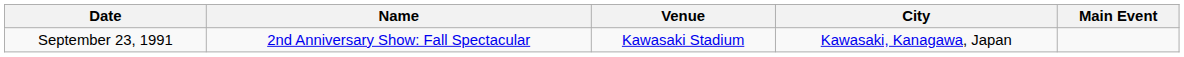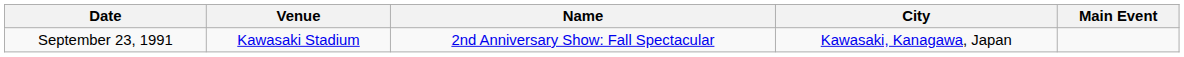 <table class="wikitable" width="100%">
 <tr>
 <th>Date</th>
+<th>Venue</th>
 <th>Name</th>
-<th>Venue</th>
 <th>City</th>
 <th>Main Event</th>
 </tr>
 <tr align=center>
 <td>September 23, 1991</td>
+<td><a href='#'>Kawasaki Stadium</a></td>
 <td><a href='#'>2nd Anniversary Show: Fall Spectacular</a></td>
-<td><a href='#'>Kawasaki Stadium</a></td>
 <td><a href='#'>Kawasaki, Kanagawa</a>, Japan</td>
 <td></td>
 </tr>
 </table>
